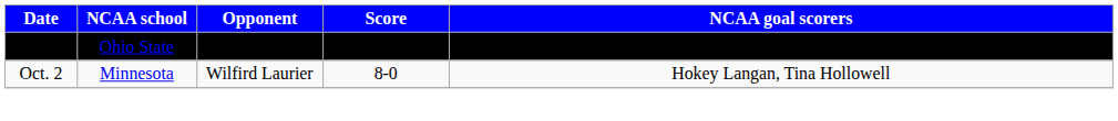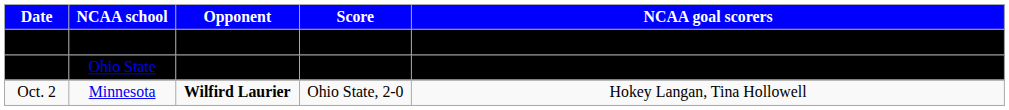 <table class="wikitable" width="80%">
 <tr align="center"  style="background:blue;color:#ffffff;">
 <td><strong>Date</strong></td>
 <td><strong>NCAA school</strong></td>
 <td><strong>Opponent</strong></td>
 <td><strong>Score</strong></td>
 <td><strong>NCAA goal scorers</strong></td>
 </tr>
 <tr align="center" bgcolor=" ">
+<td>Sept. 25</td>
+<td>North Dakota</td>
+<td>Toronto Aeros</td>
+<td>9-0</td>
+<td>Sara Dagenais, Mary Loken (2), Jocelyne Lamoureux (3), Monique Lamoureux (2)</td>
+</tr>
+<tr align="center" bgcolor=" ">
 <td>Sept. 26</td>
 <td><a href='#'>Ohio State</a></td>
 <td>Manitoba</td>
-<td>Ohio State, 2-0</td>
+<td>8-0</td>
 <td>Amanda Kessel (3), Emily West (2), Jen Schoullis, Becky Kortum, Nikki Ludwigson</td>
 </tr>
 <tr align="center" bgcolor="">
 <td>Oct. 2</td>
 <td><a href='#'>Minnesota</a></td>
-<td>Wilfird Laurier</td>
-<td>8-0</td>
+<td><strong>Wilfird Laurier</strong></td>
+<td>Ohio State, 2-0</td>
 <td>Hokey Langan, Tina Hollowell</td>
 </tr>
 <tr align="center" bgcolor=" ">
 </tr>
 </table>
